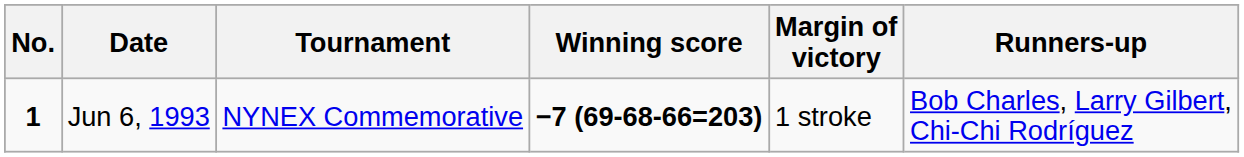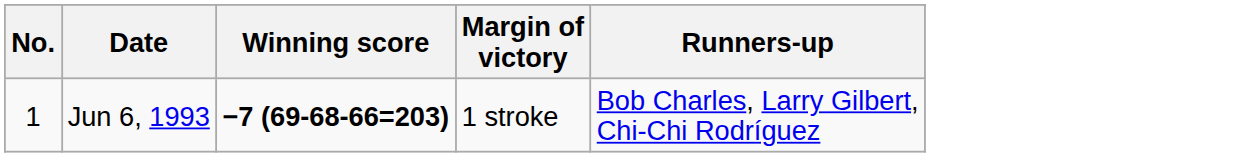 <table class="wikitable" style="font-size:95%;">
 <tr>
 <th>No.</th>
 <th>Date</th>
-<th>Tournament</th>
 <th>Winning score</th>
 <th>Margin of<br>victory</th>
 <th>Runners-up</th>
 </tr>
 <tr>
-<td align=center><strong>1</strong></td>
+<td align=center>1</td>
 <td align=right>Jun 6, <a href='#'>1993</a></td>
-<td><a href='#'>NYNEX Commemorative</a></td>
 <td><strong>−7 (69-68-66=203)</strong></td>
 <td>1 stroke</td>
 <td> <a href='#'>Bob Charles</a>,  <a href='#'>Larry Gilbert</a>,<br> <a href='#'>Chi-Chi Rodríguez</a></td>
 </tr>
 </table>
